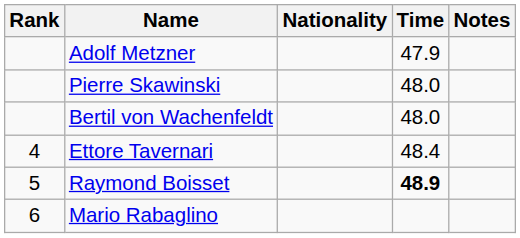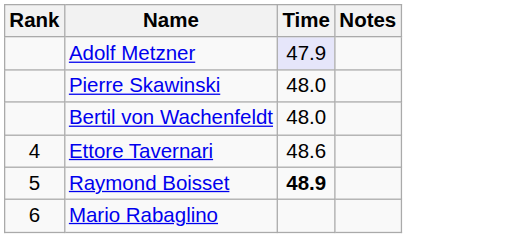 <table class="wikitable sortable" style="text-align:center">
 <tr>
 <th>Rank</th>
 <th>Name</th>
-<th>Nationality</th>
 <th>Time</th>
 <th>Notes</th>
 </tr>
 <tr>
 <td></td>
 <td align=left><a href='#'>Adolf Metzner</a></td>
-<td align=left></td>
-<td>47.9</td>
+<td style="background: lavender;">47.9</td>
 <td></td>
 </tr>
 <tr>
 <td></td>
 <td align=left><a href='#'>Pierre Skawinski</a></td>
-<td align=left></td>
 <td>48.0</td>
 <td></td>
 </tr>
 <tr>
 <td></td>
 <td align=left><a href='#'>Bertil von Wachenfeldt</a></td>
-<td align=left></td>
 <td>48.0</td>
 <td></td>
 </tr>
 <tr>
 <td>4</td>
 <td align=left><a href='#'>Ettore Tavernari</a></td>
-<td align=left></td>
-<td>48.4</td>
+<td>48.6</td>
 <td></td>
 </tr>
 <tr>
 <td>5</td>
 <td align=left><a href='#'>Raymond Boisset</a></td>
-<td align=left></td>
 <td><strong>48.9</strong></td>
 <td></td>
 </tr>
 <tr>
 <td>6</td>
 <td align=left><a href='#'>Mario Rabaglino</a></td>
-<td align=left></td>
 <td></td>
 <td></td>
 </tr>
 </table>
